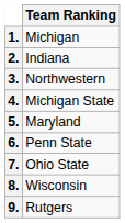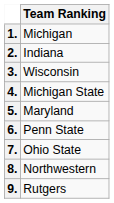 <table class="wikitable" style="white-space:nowrap; font-size:90%;">
 <tr>
 <td ! colspan=1 style="background:white; border-top-style:hidden; border-left-style:hidden;"></td>
 <th>Team Ranking</th>
 </tr>
 <tr>
 <th>1.</th>
 <td>Michigan</td>
 </tr>
 <tr>
 <th>2.</th>
 <td>Indiana</td>
 </tr>
 <tr>
 <th>3.</th>
-<td>Northwestern</td>
+<td>Wisconsin</td>
 </tr>
 <tr>
 <th>4.</th>
 <td>Michigan State</td>
 </tr>
 <tr>
 <th>5.</th>
 <td>Maryland</td>
 </tr>
 <tr>
 <th>6.</th>
 <td>Penn State</td>
 </tr>
 <tr>
 <th>7.</th>
 <td>Ohio State</td>
 </tr>
 <tr>
 <th>8.</th>
-<td>Wisconsin</td>
+<td>Northwestern</td>
 </tr>
 <tr>
 <th>9.</th>
 <td>Rutgers</td>
 </tr>
 </table>
